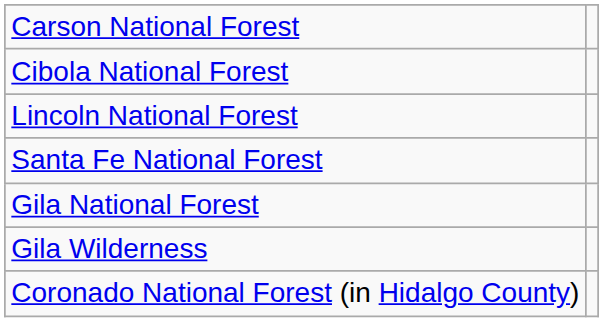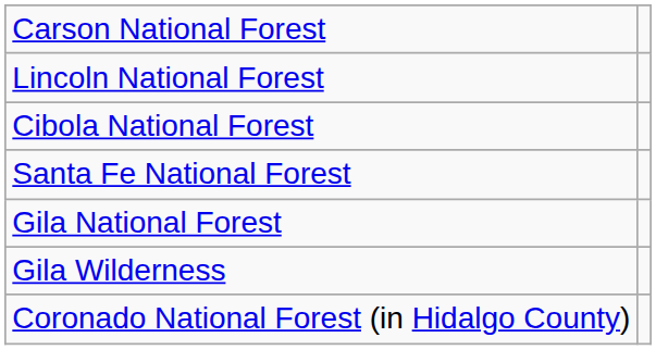 <table class="wikitable">
 <tr>
 <td><a href='#'>Carson National Forest</a></td>
 <td></td>
 </tr>
 <tr>
-<td><a href='#'>Cibola National Forest</a></td>
+<td><a href='#'>Lincoln National Forest</a></td>
 <td></td>
 </tr>
 <tr>
-<td><a href='#'>Lincoln National Forest</a></td>
+<td><a href='#'>Cibola National Forest</a></td>
 <td></td>
 </tr>
 <tr>
 <td><a href='#'>Santa Fe National Forest</a></td>
 <td></td>
 </tr>
 <tr>
 <td><a href='#'>Gila National Forest</a></td>
 <td></td>
 </tr>
 <tr>
 <td><a href='#'>Gila Wilderness</a></td>
 <td></td>
 </tr>
 <tr>
 <td><a href='#'>Coronado National Forest</a> (in <a href='#'>Hidalgo County</a>)</td>
 <td></td>
 </tr>
 </table>
